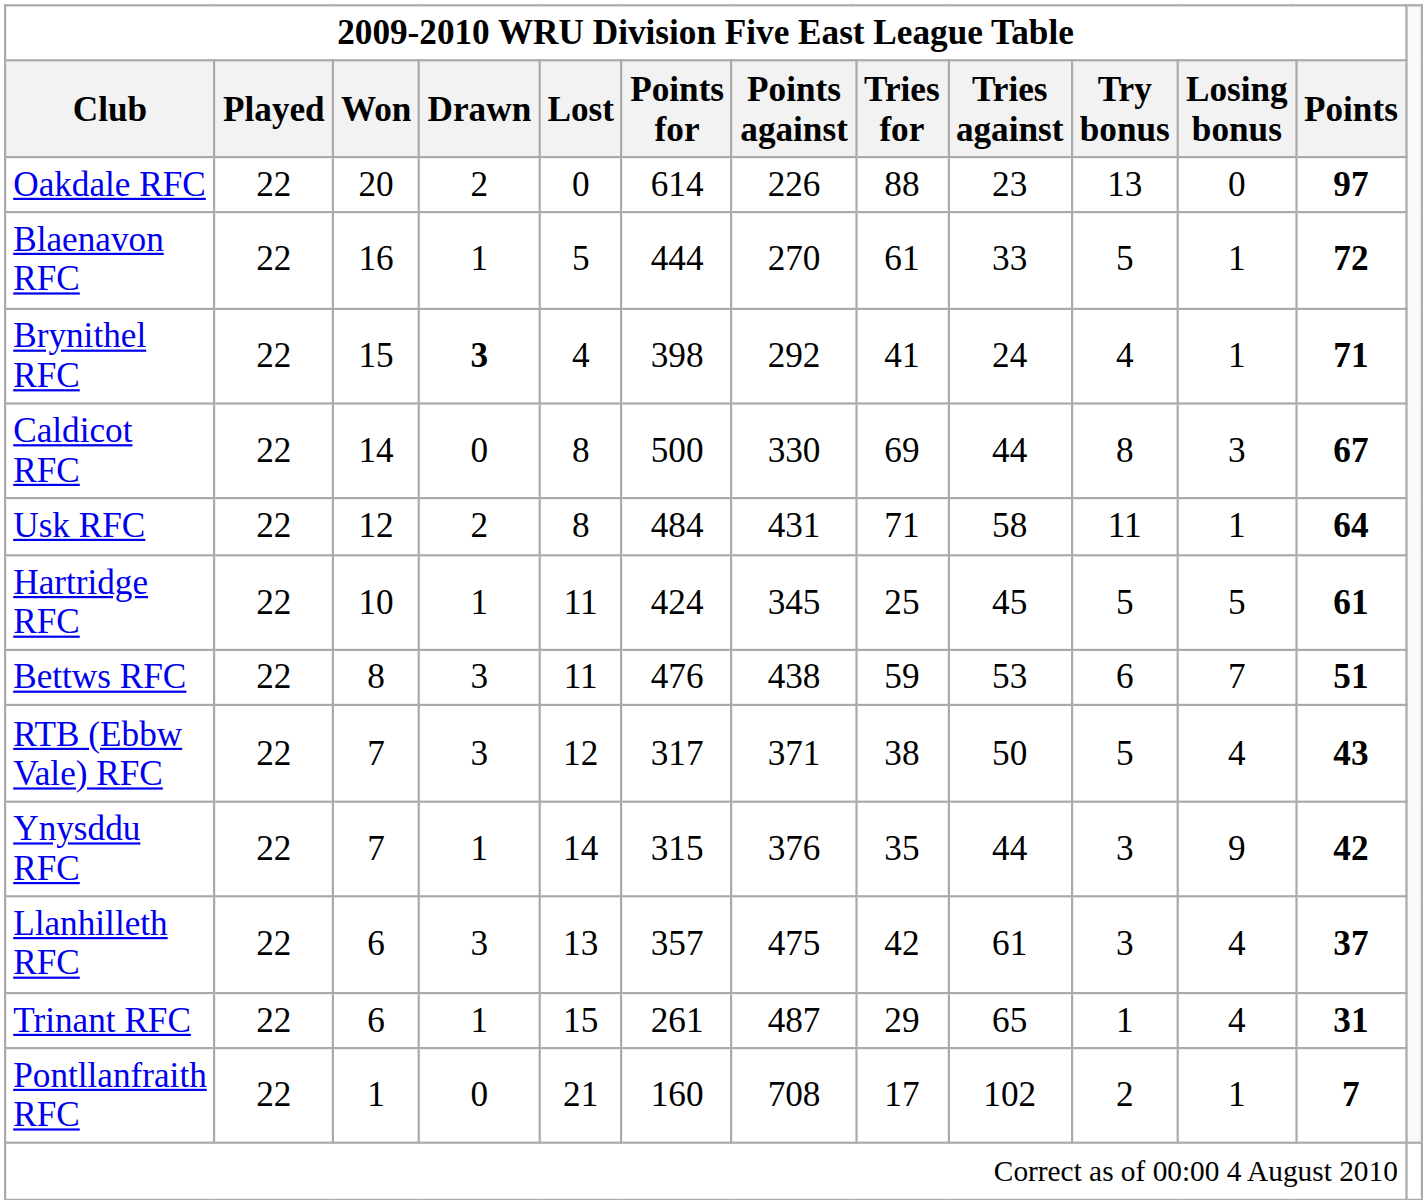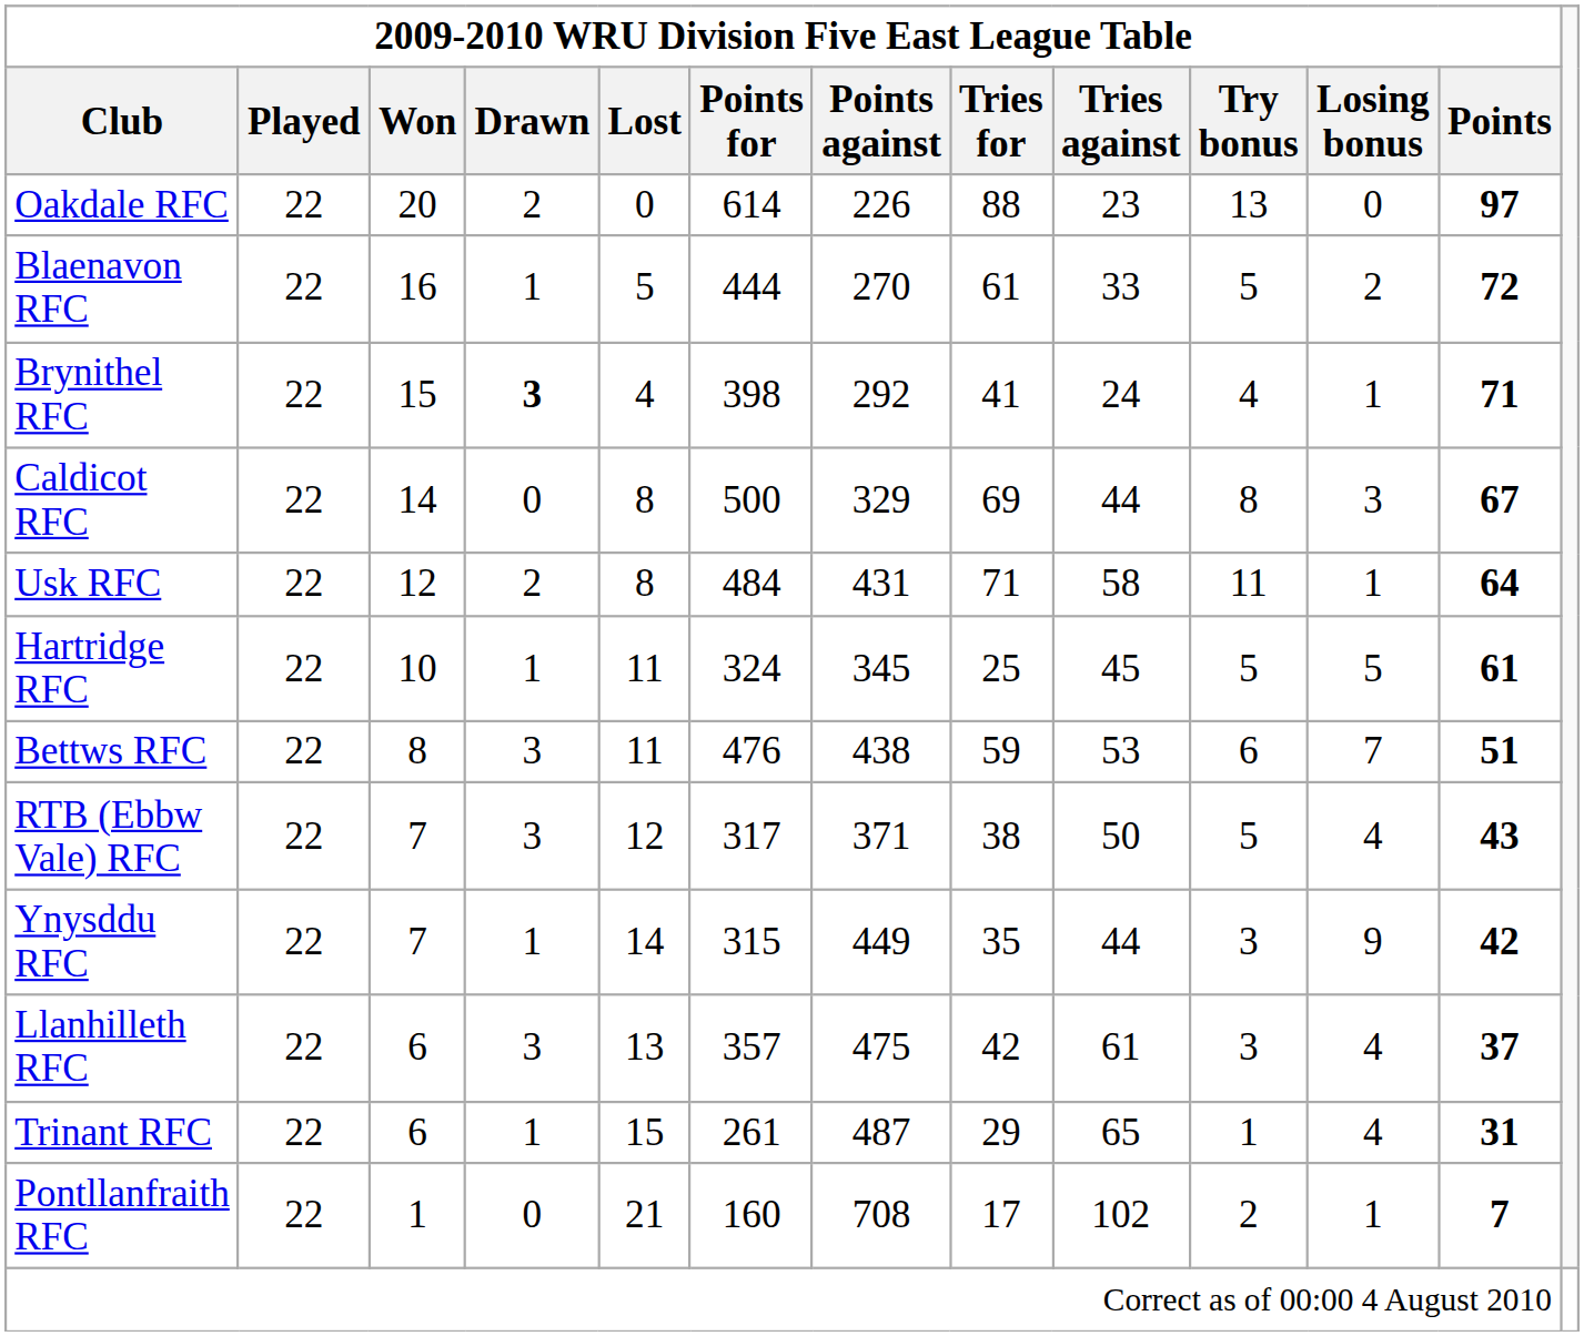 <table class="wikitable" style="float:left; margin-right:15px; text-align: center;">
 <tr>
 <td colspan="12" bgcolor="#FFFFFF" cellpadding="0" cellspacing="0"><strong>2009-2010 WRU Division Five East League Table</strong></td>
 </tr>
 <tr>
 <th bgcolor="#efefef" width="200">Club</th>
 <th bgcolor="#efefef" width="20">Played</th>
 <th bgcolor="#efefef" width="20">Won</th>
 <th bgcolor="#efefef" width="20">Drawn</th>
 <th bgcolor="#efefef" width="20">Lost</th>
 <th bgcolor="#efefef" width="20">Points for</th>
 <th bgcolor="#efefef" width="20">Points against</th>
 <th bgcolor="#efefef" width="20">Tries for</th>
 <th bgcolor="#efefef" width="20">Tries against</th>
 <th bgcolor="#efefef" width="20">Try bonus</th>
 <th bgcolor="#efefef" width="20">Losing bonus</th>
 <th bgcolor="#efefef" width="20">Points</th>
 </tr>
 <tr bgcolor=#ffffff align=center>
 <td align=left><a href='#'>Oakdale RFC</a></td>
 <td>22</td>
 <td>20</td>
 <td>2</td>
 <td>0</td>
 <td>614</td>
 <td>226</td>
 <td>88</td>
 <td>23</td>
 <td>13</td>
 <td>0</td>
 <td><strong>97</strong></td>
 </tr>
 <tr bgcolor=#ffffff align=center>
 <td align=left><a href='#'>Blaenavon RFC</a></td>
 <td>22</td>
 <td>16</td>
 <td>1</td>
 <td>5</td>
 <td>444</td>
 <td>270</td>
 <td>61</td>
 <td>33</td>
 <td>5</td>
-<td>1</td>
+<td>2</td>
 <td><strong>72</strong></td>
 </tr>
 <tr bgcolor=#ffffff align=center>
 <td align=left><a href='#'>Brynithel RFC</a></td>
 <td>22</td>
 <td>15</td>
 <td><strong>3</strong></td>
 <td>4</td>
 <td>398</td>
 <td>292</td>
 <td>41</td>
 <td>24</td>
 <td>4</td>
 <td>1</td>
 <td><strong>71</strong></td>
 </tr>
 <tr bgcolor=#ffffff align=center>
 <td align=left><a href='#'>Caldicot RFC</a></td>
 <td>22</td>
 <td>14</td>
 <td>0</td>
 <td>8</td>
 <td>500</td>
-<td>330</td>
+<td>329</td>
 <td>69</td>
 <td>44</td>
 <td>8</td>
 <td>3</td>
 <td><strong>67</strong></td>
 </tr>
 <tr bgcolor=#ffffff align=center>
 <td align=left><a href='#'>Usk RFC</a></td>
 <td>22</td>
 <td>12</td>
 <td>2</td>
 <td>8</td>
 <td>484</td>
 <td>431</td>
 <td>71</td>
 <td>58</td>
 <td>11</td>
 <td>1</td>
 <td><strong>64</strong></td>
 </tr>
 <tr bgcolor=#ffffff align=center>
 <td align=left><a href='#'>Hartridge RFC</a></td>
 <td>22</td>
 <td>10</td>
 <td>1</td>
 <td>11</td>
-<td>424</td>
+<td>324</td>
 <td>345</td>
 <td>25</td>
 <td>45</td>
 <td>5</td>
 <td>5</td>
 <td><strong>61</strong></td>
 </tr>
 <tr bgcolor=#ffffff align=center>
 <td align=left><a href='#'>Bettws RFC</a></td>
 <td>22</td>
 <td>8</td>
 <td>3</td>
 <td>11</td>
 <td>476</td>
 <td>438</td>
 <td>59</td>
 <td>53</td>
 <td>6</td>
 <td>7</td>
 <td><strong>51</strong></td>
 </tr>
 <tr bgcolor=#ffffff align=center>
 <td align=left><a href='#'>RTB (Ebbw Vale) RFC</a></td>
 <td>22</td>
 <td>7</td>
 <td>3</td>
 <td>12</td>
 <td>317</td>
 <td>371</td>
 <td>38</td>
 <td>50</td>
 <td>5</td>
 <td>4</td>
 <td><strong>43</strong></td>
 </tr>
 <tr bgcolor=#ffffff align=center>
 <td align=left><a href='#'>Ynysddu RFC</a></td>
 <td>22</td>
 <td>7</td>
 <td>1</td>
 <td>14</td>
 <td>315</td>
-<td>376</td>
+<td>449</td>
 <td>35</td>
 <td>44</td>
 <td>3</td>
 <td>9</td>
 <td><strong>42</strong></td>
 </tr>
 <tr bgcolor=#ffffff align=center>
 <td align=left><a href='#'>Llanhilleth RFC</a></td>
 <td>22</td>
 <td>6</td>
 <td>3</td>
 <td>13</td>
 <td>357</td>
 <td>475</td>
 <td>42</td>
 <td>61</td>
 <td>3</td>
 <td>4</td>
 <td><strong>37</strong></td>
 </tr>
 <tr bgcolor=#ffffff align=center>
 <td align=left><a href='#'>Trinant RFC</a></td>
 <td>22</td>
 <td>6</td>
 <td>1</td>
 <td>15</td>
 <td>261</td>
 <td>487</td>
 <td>29</td>
 <td>65</td>
 <td>1</td>
 <td>4</td>
 <td><strong>31</strong></td>
 </tr>
 <tr bgcolor=#ffffff align=center>
 <td align=left><a href='#'>Pontllanfraith RFC</a></td>
 <td>22</td>
 <td>1</td>
 <td>0</td>
 <td>21</td>
 <td>160</td>
 <td>708</td>
 <td>17</td>
 <td>102</td>
 <td>2</td>
 <td>1</td>
 <td><strong>7</strong></td>
 </tr>
 <tr bgcolor=#ffffff align=center>
 <td colspan="12" align="right" bgcolor="#FFFFFF" cellpadding="0" cellspacing="0"><small>Correct as of 00:00 4 August 2010</small></td>
 <td></td>
 </tr>
 </table>
